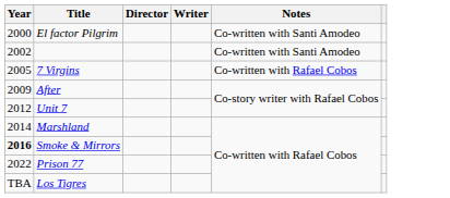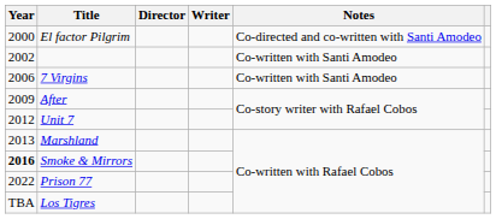 <table class="wikitable sortable">
 <tr>
 <th>Year</th>
 <th>Title</th>
 <th>Director</th>
 <th>Writer</th>
 <th class="unsortable">Notes</th>
 <th class="unsortable"></th>
 </tr>
 <tr>
 <td align = "center">2000</td>
 <td><em>El factor Pilgrim</em></td>
 <td></td>
 <td></td>
-<td>Co-written with Santi Amodeo</td>
+<td>Co-directed and co-written with <a href='#'>Santi Amodeo</a></td>
 </tr>
 <tr>
 <td align = "center">2002</td>
 <td><em></em></td>
 <td></td>
 <td></td>
 <td>Co-written with Santi Amodeo</td>
 <td align = "center"></td>
 </tr>
 <tr>
-<td align = "center">2005</td>
+<td align = "center">2006</td>
 <td><em><a href='#'>7 Virgins</a></em></td>
 <td></td>
 <td></td>
-<td>Co-written with <a href='#'>Rafael Cobos</a></td>
+<td>Co-written with Santi Amodeo</td>
 <td align = "center"></td>
 </tr>
 <tr>
 <td align = "center">2009</td>
 <td><em><a href='#'>After</a></em></td>
 <td></td>
 <td></td>
 <td rowspan=2>Co-story writer with Rafael Cobos</td>
 <td align = "center"></td>
 </tr>
 <tr>
 <td align = "center">2012</td>
 <td><em><a href='#'>Unit 7</a></em></td>
 <td></td>
 <td></td>
 <td align = "center"></td>
 </tr>
 <tr>
-<td align = "center">2014</td>
+<td align = "center">2013</td>
 <td><em><a href='#'>Marshland</a></em></td>
 <td></td>
 <td></td>
 <td rowspan=4>Co-written with Rafael Cobos</td>
 <td align = "center"></td>
 </tr>
 <tr>
 <td align = "center"><strong>2016</strong></td>
 <td><em><a href='#'>Smoke & Mirrors</a></em></td>
 <td></td>
 <td></td>
 <td align = "center"></td>
 </tr>
 <tr>
 <td align = "center">2022</td>
 <td><em><a href='#'>Prison 77</a></em></td>
 <td></td>
 <td></td>
 <td align = "center"></td>
 </tr>
 <tr>
 <td align = "center">TBA</td>
 <td><em><a href='#'>Los Tigres</a></em></td>
 <td></td>
 <td></td>
 <td></td>
 </tr>
 </table>
